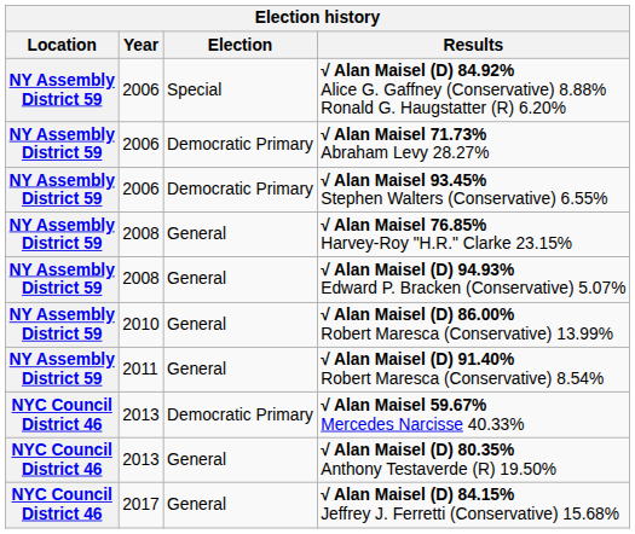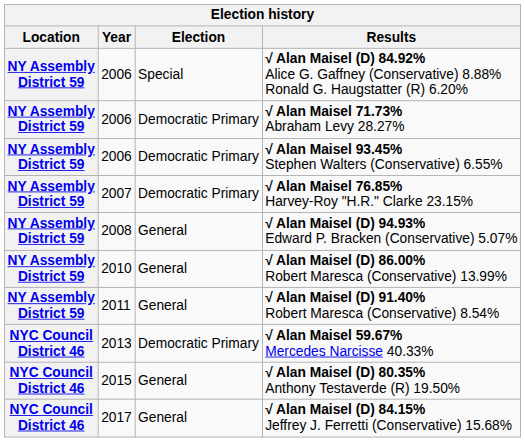 <table class="wikitable collapsible">
 <tr valign=bottom>
 <th colspan=4>Election history</th>
 </tr>
 <tr valign=bottom>
 <th>Location</th>
 <th>Year</th>
 <th>Election</th>
 <th>Results</th>
 </tr>
 <tr>
 <th><a href='#'>NY Assembly<br>District 59</a></th>
 <td>2006</td>
 <td>Special</td>
 <td><strong>√ Alan Maisel (D) 84.92%</strong><br>Alice G. Gaffney (Conservative) 8.88%<br>Ronald G. Haugstatter (R) 6.20%</td>
 </tr>
 <tr>
 <th><a href='#'>NY Assembly<br>District 59</a></th>
 <td>2006</td>
 <td>Democratic Primary</td>
 <td><strong>√ Alan Maisel 71.73%</strong><br>Abraham Levy 28.27%</td>
 </tr>
 <tr>
 <th><a href='#'>NY Assembly<br>District 59</a></th>
 <td>2006</td>
 <td>Democratic Primary</td>
 <td><strong>√ Alan Maisel 93.45%</strong><br>Stephen Walters (Conservative) 6.55%</td>
 </tr>
 <tr>
 <th><a href='#'>NY Assembly<br>District 59</a></th>
-<td>2008</td>
-<td>General</td>
+<td>2007</td>
+<td>Democratic Primary</td>
 <td><strong>√ Alan Maisel 76.85%</strong><br>Harvey-Roy "H.R." Clarke 23.15%</td>
 </tr>
 <tr>
 <th><a href='#'>NY Assembly<br>District 59</a></th>
 <td>2008</td>
 <td>General</td>
 <td><strong>√ Alan Maisel (D) 94.93%</strong><br>Edward P. Bracken (Conservative) 5.07%</td>
 </tr>
 <tr>
 <th><a href='#'>NY Assembly<br>District 59</a></th>
 <td>2010</td>
 <td>General</td>
 <td><strong>√ Alan Maisel (D) 86.00%</strong><br>Robert Maresca (Conservative) 13.99%</td>
 </tr>
 <tr>
 <th><a href='#'>NY Assembly<br>District 59</a></th>
 <td>2011</td>
 <td>General</td>
 <td><strong>√ Alan Maisel (D) 91.40%</strong><br>Robert Maresca (Conservative) 8.54%</td>
 </tr>
 <tr>
 <th><a href='#'>NYC Council<br>District 46</a></th>
 <td>2013</td>
 <td>Democratic Primary</td>
 <td><strong>√ Alan Maisel 59.67%</strong><br><a href='#'>Mercedes Narcisse</a> 40.33%</td>
 </tr>
 <tr>
 <th><a href='#'>NYC Council<br>District 46</a></th>
-<td>2013</td>
+<td>2015</td>
 <td>General</td>
 <td><strong>√ Alan Maisel (D) 80.35%</strong><br>Anthony Testaverde (R) 19.50%</td>
 </tr>
 <tr>
 <th><a href='#'>NYC Council<br>District 46</a></th>
 <td>2017</td>
 <td>General</td>
 <td><strong>√ Alan Maisel (D) 84.15%</strong><br>Jeffrey J. Ferretti (Conservative) 15.68%</td>
 </tr>
 </table>
